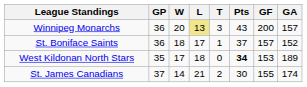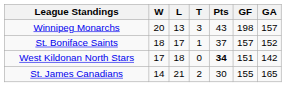 <table class="wikitable" style="text-align:center">
 <tr>
 <th width="45%">League Standings</th>
-<th width="6.25%">GP</th>
 <th width="6.25%">W</th>
 <th width="6.25%">L</th>
 <th width="6.25%">T</th>
 <th width="7.5%">Pts</th>
 <th width="7.5%">GF</th>
 <th width="7.5%">GA</th>
 </tr>
 <tr>
 <td><a href='#'>Winnipeg Monarchs</a></td>
-<td>36</td>
 <td>20</td>
-<td style="background: khaki;">13</td>
+<td>13</td>
 <td>3</td>
 <td>43</td>
-<td>200</td>
+<td>198</td>
 <td>157</td>
 </tr>
 <tr>
 <td><a href='#'>St. Boniface Saints</a></td>
-<td>36</td>
 <td>18</td>
 <td>17</td>
 <td>1</td>
 <td>37</td>
 <td>157</td>
 <td>152</td>
 </tr>
 <tr>
 <td><a href='#'>West Kildonan North Stars</a></td>
-<td>35</td>
 <td>17</td>
 <td>18</td>
 <td>0</td>
 <td><strong>34</strong></td>
-<td>153</td>
-<td>189</td>
+<td>151</td>
+<td>142</td>
 </tr>
 <tr>
 <td><a href='#'>St. James Canadians</a></td>
-<td>37</td>
 <td>14</td>
 <td>21</td>
 <td>2</td>
 <td>30</td>
 <td>155</td>
-<td>174</td>
+<td>165</td>
 </tr>
 </table>
